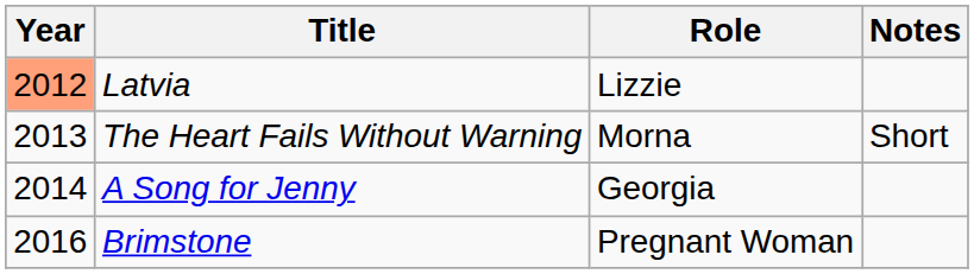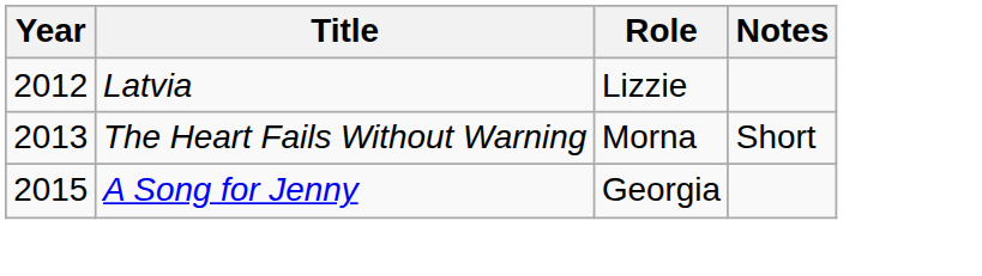 <table class="wikitable sortable">
 <tr>
 <th>Year</th>
 <th>Title</th>
 <th>Role</th>
 <th class="unsortable">Notes</th>
 </tr>
 <tr>
-<td style="background: lightsalmon;">2012</td>
+<td>2012</td>
 <td><em>Latvia</em></td>
 <td>Lizzie</td>
 <td></td>
 </tr>
 <tr>
 <td>2013</td>
 <td><em>The Heart Fails Without Warning</em></td>
 <td>Morna</td>
 <td>Short</td>
 </tr>
 <tr>
-<td>2014</td>
+<td>2015</td>
 <td><em><a href='#'>A Song for Jenny</a></em></td>
 <td>Georgia</td>
 <td></td>
 </tr>
-<tr>
-<td>2016</td>
-<td><em><a href='#'>Brimstone</a></em></td>
-<td>Pregnant Woman</td>
-<td></td>
-</tr>
 </table>
